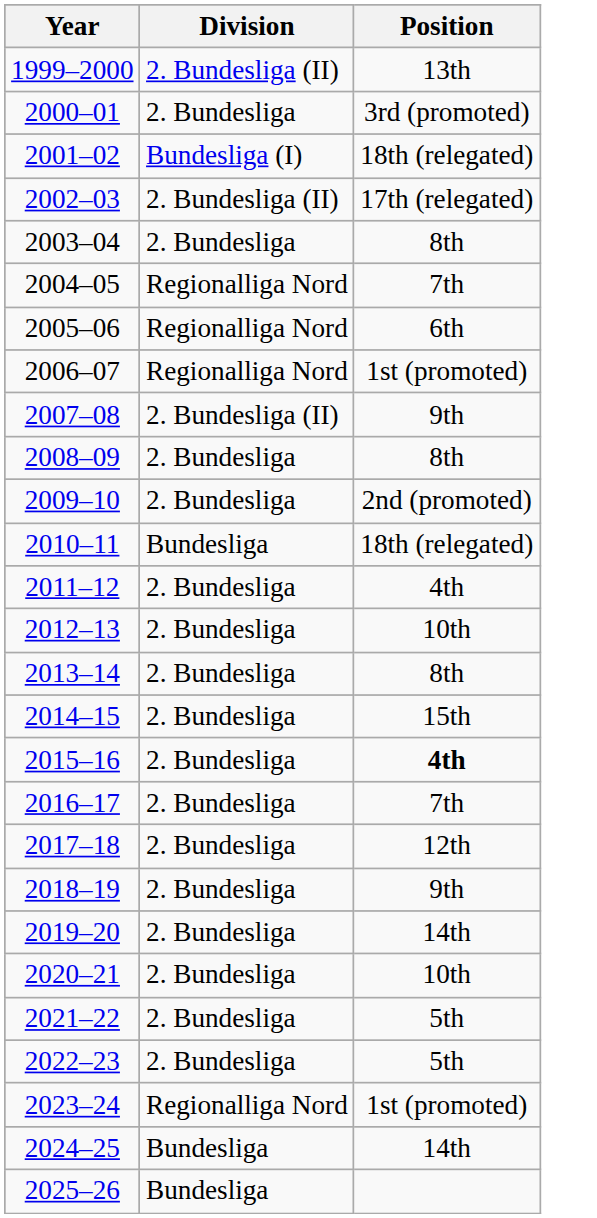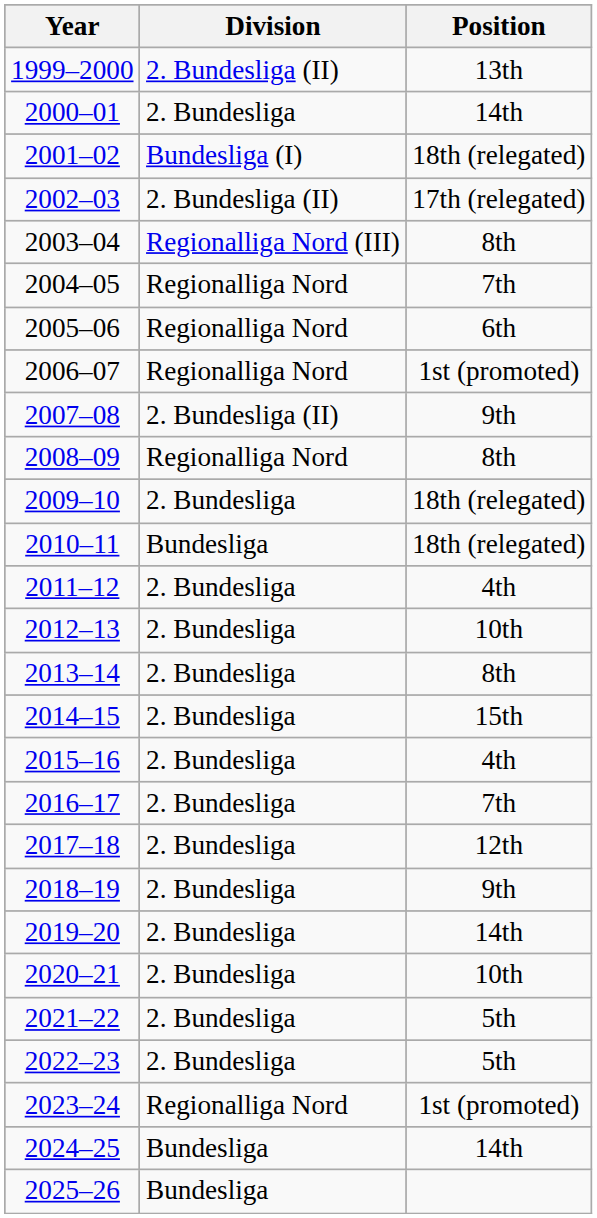 <table class="wikitable">
 <tr style="text-align:center; background:#dfdfdf">
 <th>Year</th>
 <th>Division</th>
 <th>Position</th>
 </tr>
 <tr style="text-align:center">
 <td><a href='#'>1999–2000</a></td>
 <td style="text-align:left"><a href='#'>2. Bundesliga</a> (II)</td>
 <td>13th</td>
 </tr>
 <tr style="text-align:center">
 <td><a href='#'>2000–01</a></td>
 <td style="text-align:left">2. Bundesliga</td>
-<td>3rd (promoted)</td>
+<td>14th</td>
 </tr>
 <tr style="text-align:center">
 <td><a href='#'>2001–02</a></td>
 <td style="text-align:left"><a href='#'>Bundesliga</a> (I)</td>
 <td>18th (relegated)</td>
 </tr>
 <tr style="text-align:center">
 <td><a href='#'>2002–03</a></td>
 <td style="text-align:left">2. Bundesliga (II)</td>
 <td>17th (relegated)</td>
 </tr>
 <tr style="text-align:center">
 <td>2003–04</td>
-<td style="text-align:left">2. Bundesliga</td>
+<td style="text-align:left"><a href='#'>Regionalliga Nord</a> (III)</td>
 <td>8th</td>
 </tr>
 <tr style="text-align:center">
 <td>2004–05</td>
 <td style="text-align:left">Regionalliga Nord</td>
 <td>7th</td>
 </tr>
 <tr style="text-align:center">
 <td>2005–06</td>
 <td style="text-align:left">Regionalliga Nord</td>
 <td>6th</td>
 </tr>
 <tr style="text-align:center">
 <td>2006–07</td>
 <td style="text-align:left">Regionalliga Nord</td>
 <td>1st (promoted)</td>
 </tr>
 <tr style="text-align:center">
 <td><a href='#'>2007–08</a></td>
 <td style="text-align:left">2. Bundesliga (II)</td>
 <td>9th</td>
 </tr>
 <tr style="text-align:center">
 <td><a href='#'>2008–09</a></td>
-<td style="text-align:left">2. Bundesliga</td>
+<td style="text-align:left">Regionalliga Nord</td>
 <td>8th</td>
 </tr>
 <tr style="text-align:center">
 <td><a href='#'>2009–10</a></td>
 <td style="text-align:left">2. Bundesliga</td>
-<td>2nd (promoted)</td>
+<td>18th (relegated)</td>
 </tr>
 <tr style="text-align:center">
 <td><a href='#'>2010–11</a></td>
 <td style="text-align:left">Bundesliga</td>
 <td>18th (relegated)</td>
 </tr>
 <tr style="text-align:center">
 <td><a href='#'>2011–12</a></td>
 <td style="text-align:left">2. Bundesliga</td>
 <td>4th</td>
 </tr>
 <tr style="text-align:center">
 <td><a href='#'>2012–13</a></td>
 <td style="text-align:left">2. Bundesliga</td>
 <td>10th</td>
 </tr>
 <tr style="text-align:center">
 <td><a href='#'>2013–14</a></td>
 <td style="text-align:left">2. Bundesliga</td>
 <td>8th</td>
 </tr>
 <tr style="text-align:center">
 <td><a href='#'>2014–15</a></td>
 <td style="text-align:left">2. Bundesliga</td>
 <td>15th</td>
 </tr>
 <tr style="text-align:center">
 <td><a href='#'>2015–16</a></td>
 <td style="text-align:left">2. Bundesliga</td>
-<td><strong>4th</strong></td>
+<td>4th</td>
 </tr>
 <tr style="text-align:center">
 <td><a href='#'>2016–17</a></td>
 <td style="text-align:left">2. Bundesliga</td>
 <td>7th</td>
 </tr>
 <tr style="text-align:center">
 <td><a href='#'>2017–18</a></td>
 <td style="text-align:left">2. Bundesliga</td>
 <td>12th</td>
 </tr>
 <tr style="text-align:center">
 <td><a href='#'>2018–19</a></td>
 <td style="text-align:left">2. Bundesliga</td>
 <td>9th</td>
 </tr>
 <tr style="text-align:center">
 <td><a href='#'>2019–20</a></td>
 <td style="text-align:left">2. Bundesliga</td>
 <td>14th</td>
 </tr>
 <tr style="text-align:center">
 <td><a href='#'>2020–21</a></td>
 <td style="text-align:left">2. Bundesliga</td>
 <td>10th</td>
 </tr>
 <tr style="text-align:center">
 <td><a href='#'>2021–22</a></td>
 <td style="text-align:left">2. Bundesliga</td>
 <td>5th</td>
 </tr>
 <tr style="text-align:center">
 <td><a href='#'>2022–23</a></td>
 <td style="text-align:left">2. Bundesliga</td>
 <td>5th</td>
 </tr>
 <tr style="text-align:center">
 <td><a href='#'>2023–24</a></td>
 <td style="text-align:left">Regionalliga Nord</td>
 <td>1st (promoted)</td>
 </tr>
 <tr style="text-align:center">
 <td><a href='#'>2024–25</a></td>
 <td style="text-align:left">Bundesliga</td>
 <td>14th</td>
 </tr>
 <tr style="text-align:center">
 <td><a href='#'>2025–26</a></td>
 <td style="text-align:left">Bundesliga</td>
 <td></td>
 </tr>
 </table>
